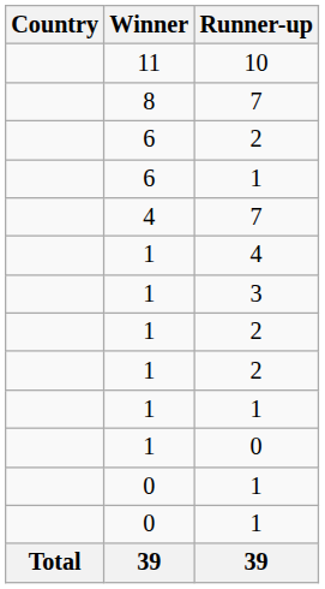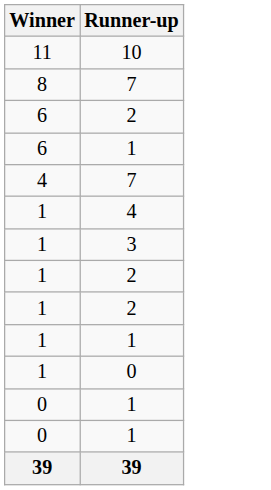 <table class="wikitable sortable" style="text-align:center">
 <tr>
-<th>Country</th>
 <th>Winner</th>
 <th>Runner-up</th>
 </tr>
 <tr>
-<td align=left></td>
 <td>11</td>
 <td>10</td>
 </tr>
 <tr>
-<td align=left></td>
 <td>8</td>
 <td>7</td>
 </tr>
 <tr>
-<td align=left></td>
 <td>6</td>
 <td>2</td>
 </tr>
 <tr>
-<td align=left></td>
 <td>6</td>
 <td>1</td>
 </tr>
 <tr>
-<td align=left></td>
 <td>4</td>
 <td>7</td>
 </tr>
 <tr>
-<td align=left></td>
 <td>1</td>
 <td>4</td>
 </tr>
 <tr>
-<td align=left></td>
 <td>1</td>
 <td>3</td>
 </tr>
 <tr>
-<td align=left></td>
 <td>1</td>
 <td>2</td>
 </tr>
 <tr>
-<td align=left></td>
 <td>1</td>
 <td>2</td>
 </tr>
 <tr>
-<td align=left></td>
 <td>1</td>
 <td>1</td>
 </tr>
 <tr>
-<td align=left></td>
 <td>1</td>
 <td>0</td>
 </tr>
 <tr>
-<td align=left></td>
 <td>0</td>
 <td>1</td>
 </tr>
 <tr>
-<td align=left></td>
 <td>0</td>
 <td>1</td>
 </tr>
 <tr>
-<th>Total</th>
 <th>39</th>
 <th>39</th>
 </tr>
 </table>
